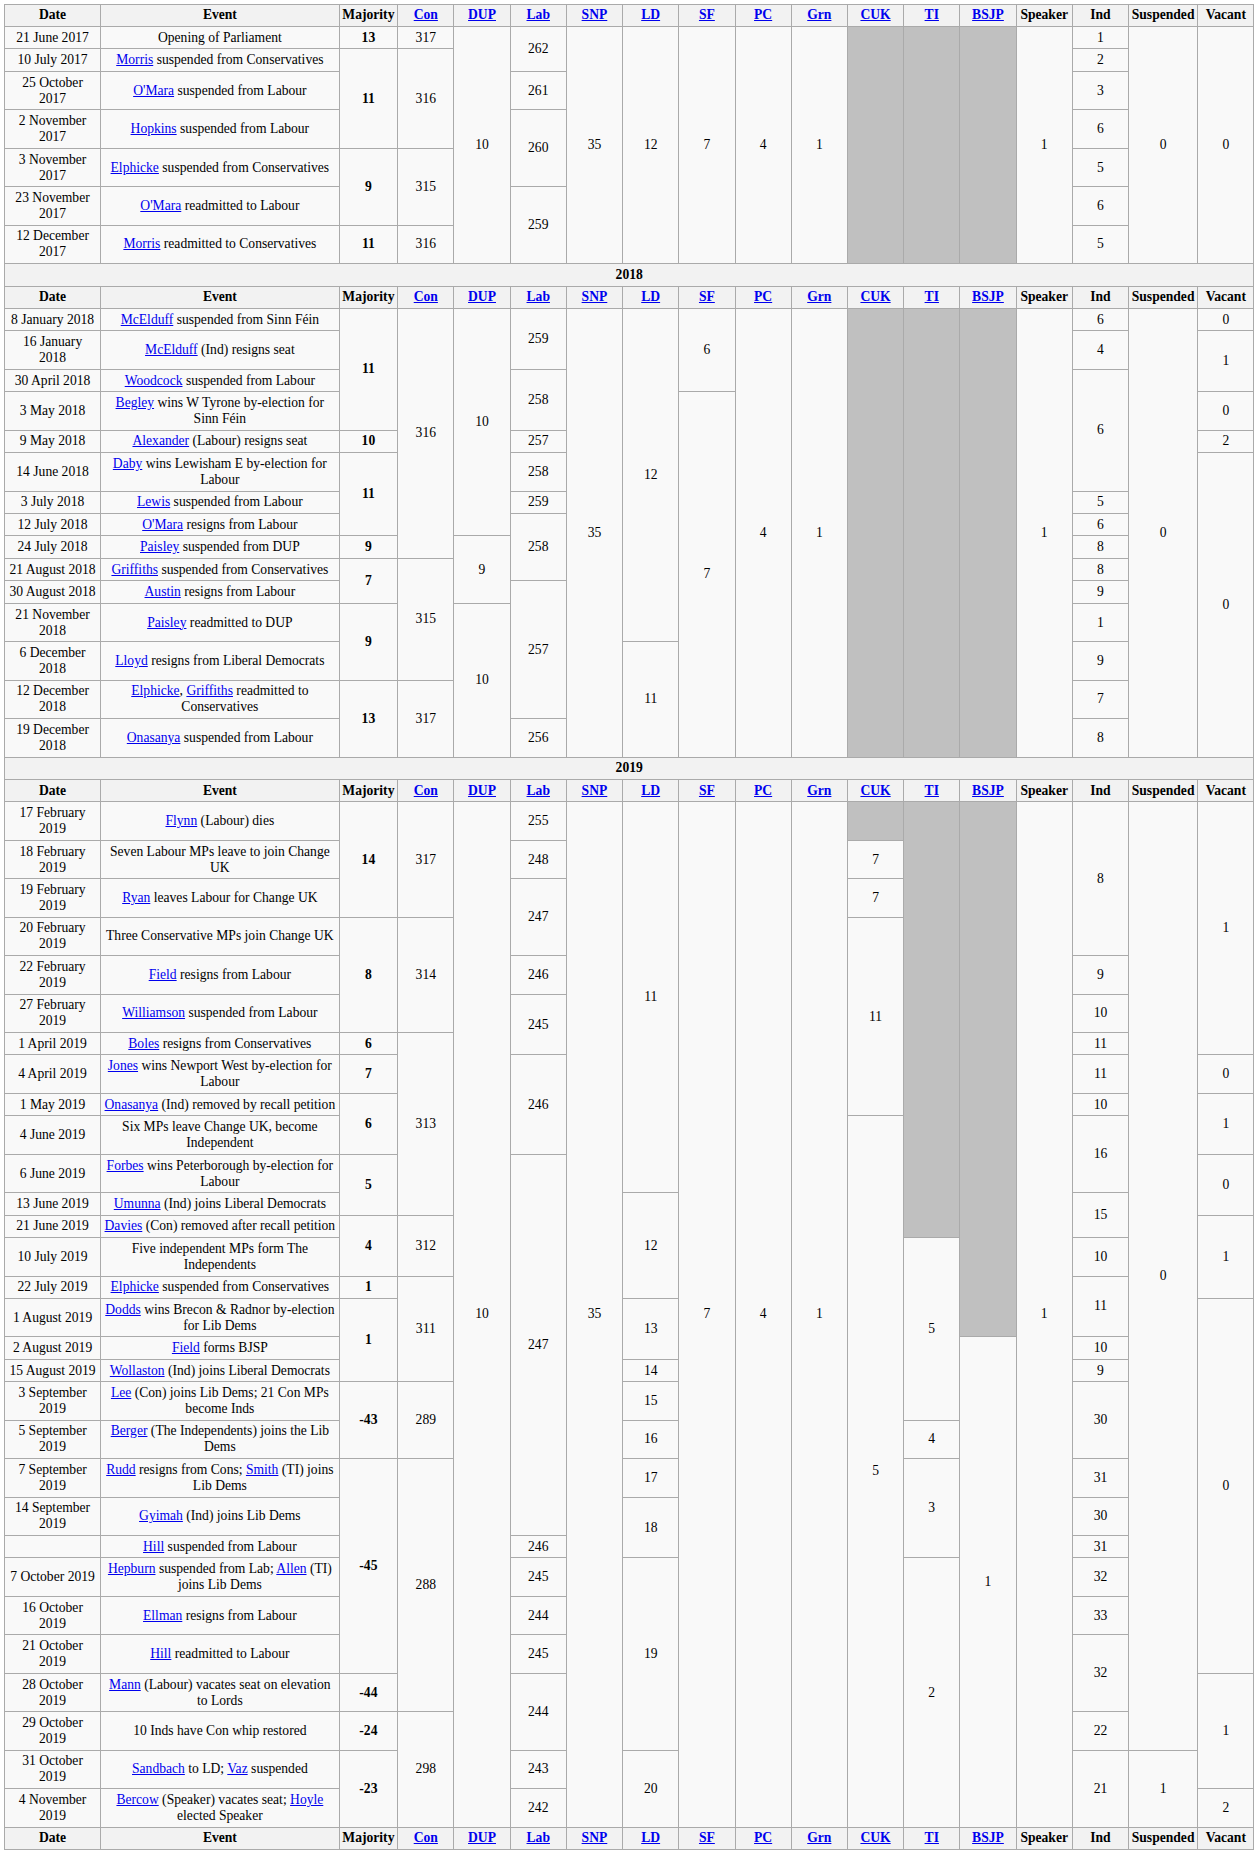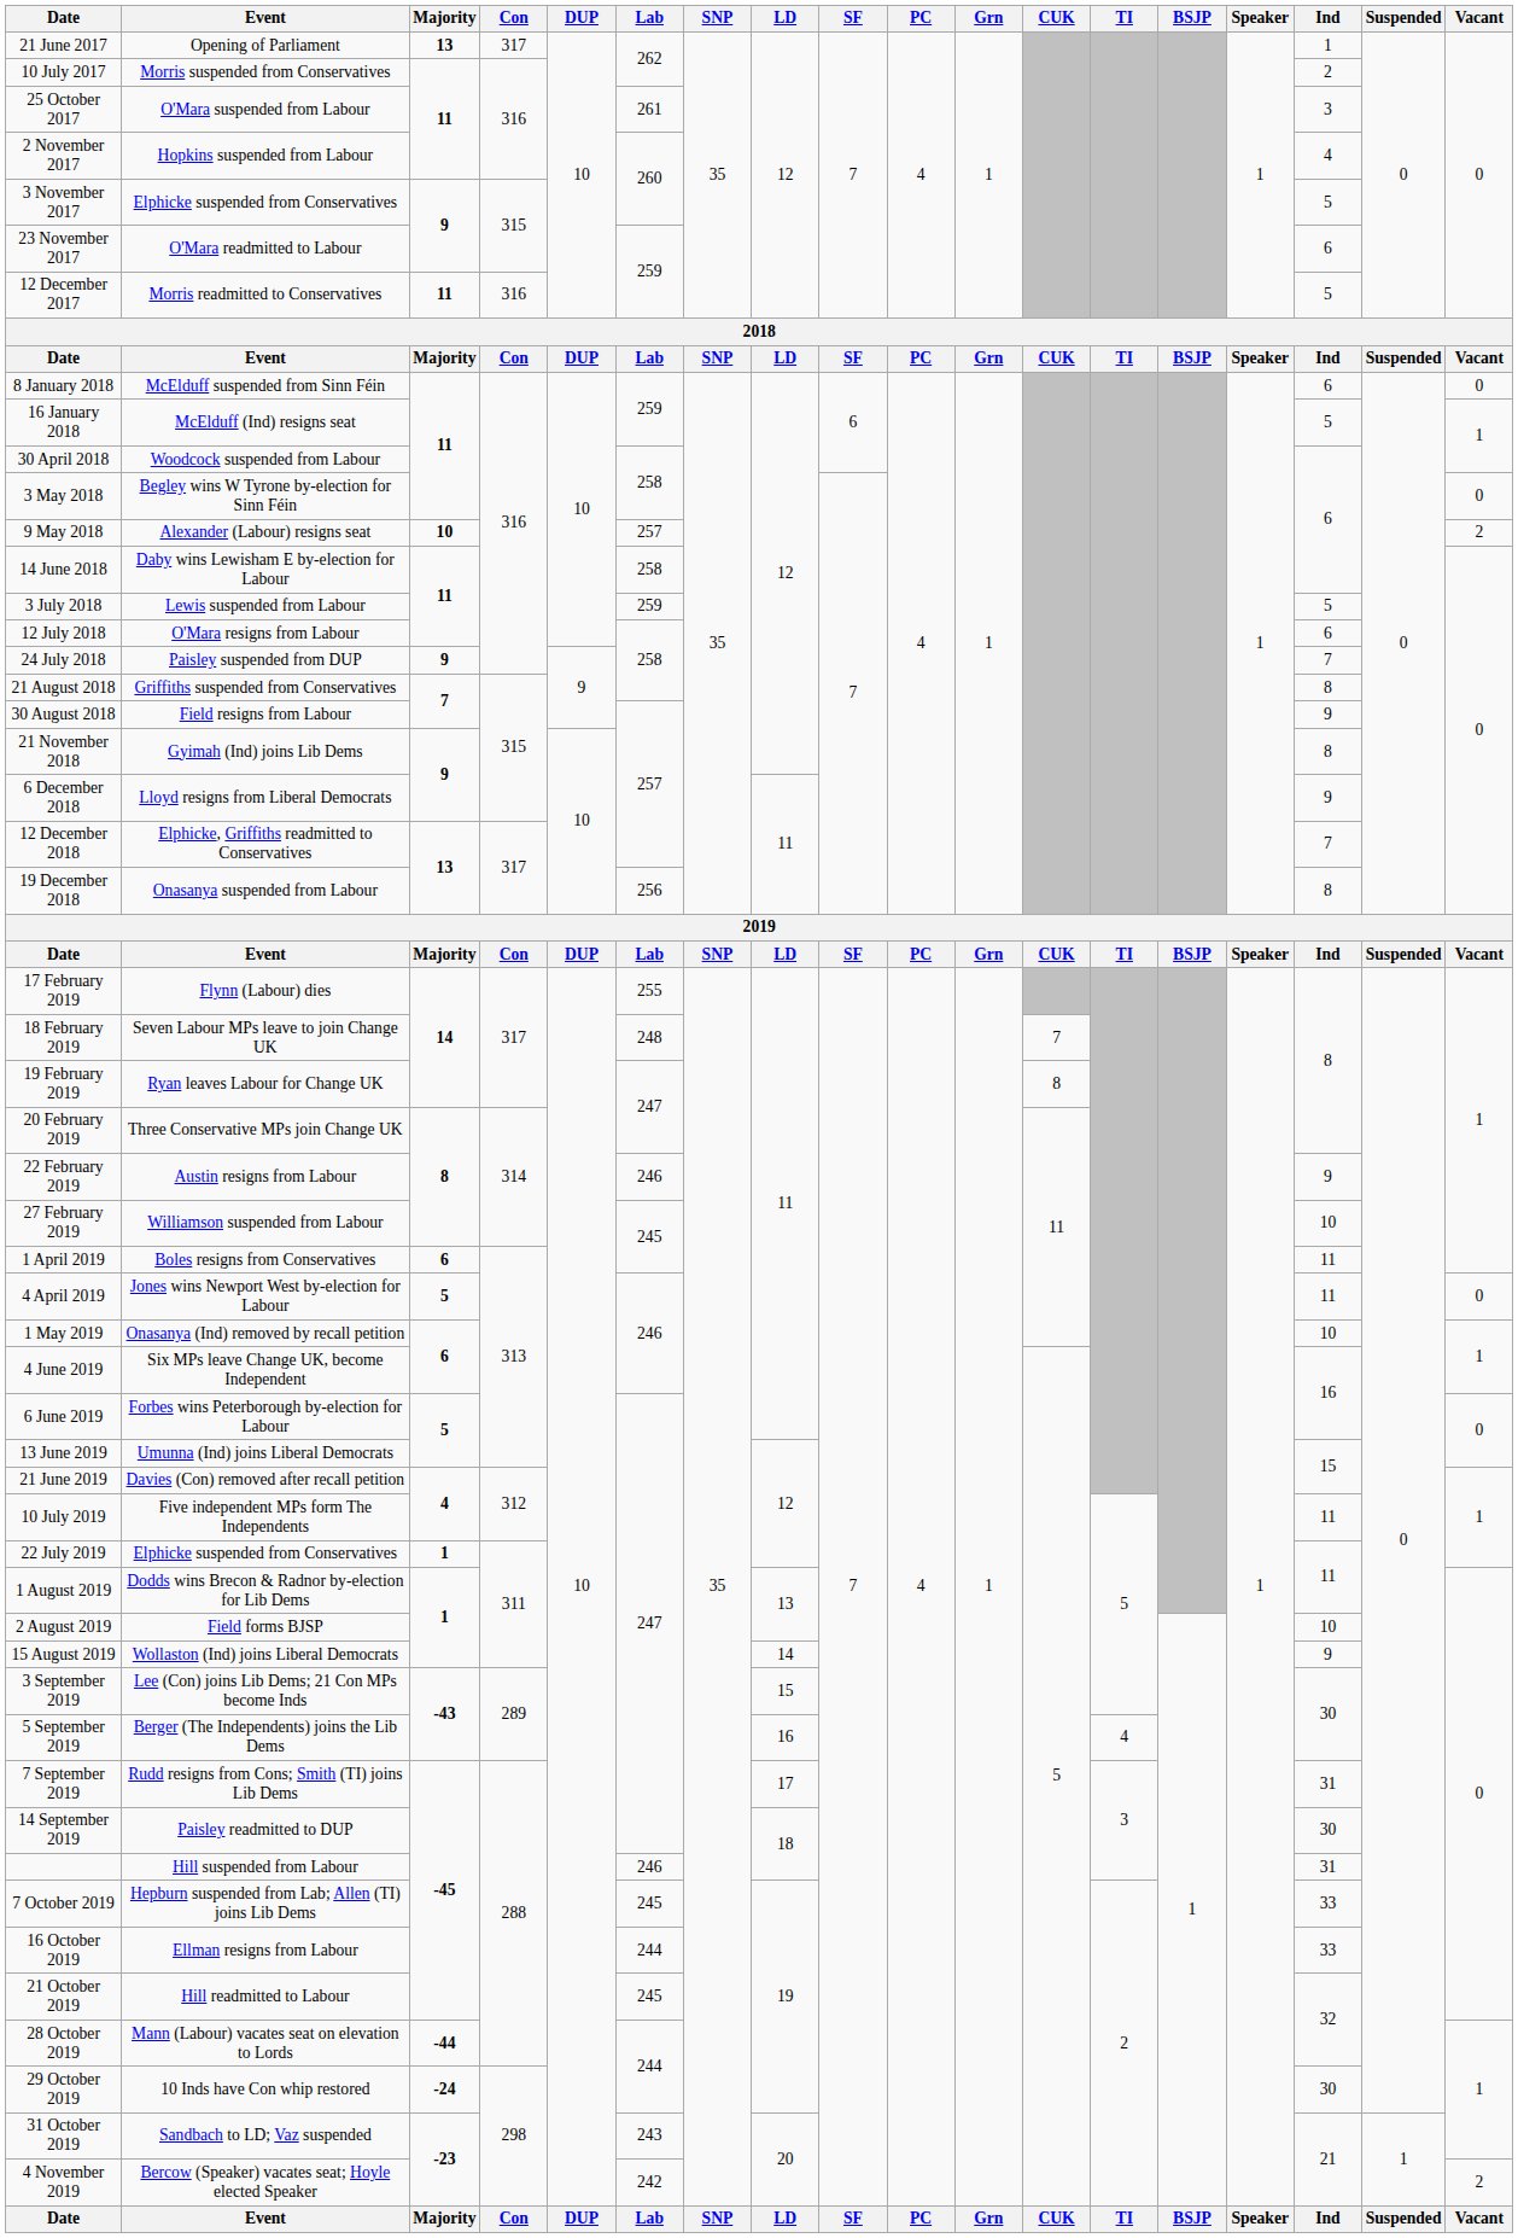 <table class="wikitable"  style="text-align: center; font-size: 85%">
 <tr>
 <th>Date</th>
 <th>Event</th>
 <th>Majority</th>
 <th style="width: 4.5%;"><a href='#'>Con</a></th>
 <th style="width: 4.5%;"><a href='#'>DUP</a></th>
 <th style="width: 4.5%;"><a href='#'>Lab</a></th>
 <th style="width: 4.5%;"><a href='#'>SNP</a></th>
 <th style="width: 4.5%;"><a href='#'>LD</a></th>
 <th style="width: 4.5%;"><a href='#'>SF</a></th>
 <th style="width: 4.5%;"><a href='#'>PC</a></th>
 <th style="width: 4.5%;"><a href='#'>Grn</a></th>
 <th style="width: 4.5%;"><a href='#'>CUK</a></th>
 <th style="width: 4.5%;"><a href='#'>TI</a></th>
 <th style="width: 4.5%;"><a href='#'>BSJP</a></th>
 <th style="width: 4.5%;">Speaker</th>
 <th style="width: 4.5%;">Ind</th>
 <th style="width: 4.5%;">Suspended</th>
 <th style="width: 4.5%;">Vacant</th>
 </tr>
 <tr>
 <td>21 June 2017</td>
 <td>Opening of Parliament</td>
 <td><strong>13</strong></td>
 <td>317</td>
 <td rowspan="7">10</td>
 <td rowspan="2">262</td>
 <td rowspan="7">35</td>
 <td rowspan="7">12</td>
 <td rowspan="7">7</td>
 <td rowspan="7">4</td>
 <td rowspan="7">1</td>
 <td rowspan="7" style="background: silver;"></td>
 <td rowspan="7" style="background: silver;"></td>
 <td rowspan="7" style="background: silver;"></td>
 <td rowspan="7">1</td>
 <td>1</td>
 <td rowspan="7">0</td>
 <td rowspan="7">0</td>
 </tr>
 <tr>
 <td>10 July 2017</td>
 <td><a href='#'>Morris</a> suspended from Conservatives</td>
 <td rowspan="3"><strong>11</strong></td>
 <td rowspan="3">316</td>
 <td>2</td>
 </tr>
 <tr>
 <td>25 October 2017</td>
 <td><a href='#'>O'Mara</a> suspended from Labour</td>
 <td>261</td>
 <td>3</td>
 </tr>
 <tr>
 <td>2 November 2017</td>
 <td><a href='#'>Hopkins</a> suspended from Labour</td>
 <td rowspan="2">260</td>
-<td>6</td>
+<td>4</td>
 </tr>
 <tr>
 <td>3 November 2017</td>
 <td><a href='#'>Elphicke</a> suspended from Conservatives</td>
 <td rowspan="2"><strong>9</strong></td>
 <td rowspan="2">315</td>
 <td>5</td>
 </tr>
 <tr>
 <td>23 November 2017</td>
 <td><a href='#'>O'Mara</a> readmitted to Labour</td>
 <td rowspan="2">259</td>
 <td>6</td>
 </tr>
 <tr>
 <td>12 December 2017</td>
 <td><a href='#'>Morris</a> readmitted to Conservatives</td>
 <td><strong>11</strong></td>
 <td>316</td>
 <td>5</td>
 </tr>
 <tr>
 <th colspan="18"><strong>2018</strong></th>
 </tr>
 <tr>
 <th>Date</th>
 <th>Event</th>
 <th>Majority</th>
 <th><a href='#'>Con</a></th>
 <th><a href='#'>DUP</a></th>
 <th><a href='#'>Lab</a></th>
 <th><a href='#'>SNP</a></th>
 <th><a href='#'>LD</a></th>
 <th><a href='#'>SF</a></th>
 <th><a href='#'>PC</a></th>
 <th><a href='#'>Grn</a></th>
 <th><a href='#'>CUK</a></th>
 <th><a href='#'>TI</a></th>
 <th><a href='#'>BSJP</a></th>
 <th>Speaker</th>
 <th>Ind</th>
 <th>Suspended</th>
 <th>Vacant</th>
 </tr>
 <tr>
 <td>8 January 2018</td>
 <td><a href='#'>McElduff</a> suspended from Sinn Féin</td>
 <td rowspan="4"><strong>11</strong></td>
 <td rowspan="9">316</td>
 <td rowspan="8">10</td>
 <td rowspan="2">259</td>
 <td rowspan="15">35</td>
 <td rowspan="12">12</td>
 <td rowspan="3">6</td>
 <td rowspan="15">4</td>
 <td rowspan="15">1</td>
 <td rowspan="15" style="background: silver;"></td>
 <td rowspan="15" style="background: silver;"></td>
 <td rowspan="15" style="background: silver;"></td>
 <td rowspan="15">1</td>
 <td>6</td>
 <td rowspan="15">0</td>
 <td>0</td>
 </tr>
 <tr>
 <td>16 January 2018</td>
 <td><a href='#'>McElduff</a> (Ind) resigns seat</td>
-<td>4</td>
+<td>5</td>
 <td rowspan="2">1</td>
 </tr>
 <tr>
 <td>30 April 2018</td>
 <td><a href='#'>Woodcock</a> suspended from Labour</td>
 <td rowspan="2">258</td>
 <td rowspan="4">6</td>
 </tr>
 <tr>
 <td>3 May 2018</td>
 <td><a href='#'>Begley</a> wins W Tyrone by-election for Sinn Féin</td>
 <td rowspan="12">7</td>
 <td>0</td>
 </tr>
 <tr>
 <td>9 May 2018</td>
 <td><a href='#'>Alexander</a> (Labour) resigns seat</td>
 <td><strong>10</strong></td>
 <td>257</td>
 <td>2</td>
 </tr>
 <tr>
 <td>14 June 2018</td>
 <td><a href='#'>Daby</a> wins Lewisham E by-election for Labour</td>
 <td rowspan="3"><strong>11</strong></td>
 <td>258</td>
 <td rowspan="10">0</td>
 </tr>
 <tr>
 <td>3 July 2018</td>
 <td><a href='#'>Lewis</a> suspended from Labour</td>
 <td>259</td>
 <td>5</td>
 </tr>
 <tr>
 <td>12 July 2018</td>
 <td><a href='#'>O'Mara</a> resigns from Labour</td>
 <td rowspan="3">258</td>
 <td>6</td>
 </tr>
 <tr>
 <td>24 July 2018</td>
 <td><a href='#'>Paisley</a> suspended from DUP</td>
 <td><strong>9</strong></td>
 <td rowspan="3">9</td>
-<td>8</td>
+<td>7</td>
 </tr>
 <tr>
 <td>21 August 2018</td>
 <td><a href='#'>Griffiths</a> suspended from Conservatives</td>
 <td rowspan="2"><strong>7</strong></td>
 <td rowspan="4">315</td>
 <td>8</td>
 </tr>
 <tr>
 <td>30 August 2018</td>
-<td><a href='#'>Austin</a> resigns from Labour</td>
+<td><a href='#'>Field</a> resigns from Labour</td>
 <td rowspan="4">257</td>
 <td>9</td>
 </tr>
 <tr>
 <td>21 November 2018</td>
-<td><a href='#'>Paisley</a> readmitted to DUP</td>
+<td><a href='#'>Gyimah</a> (Ind) joins Lib Dems</td>
 <td rowspan="2"><strong>9</strong></td>
 <td rowspan="4">10</td>
-<td>1</td>
+<td>8</td>
 </tr>
 <tr>
 <td>6 December 2018</td>
 <td><a href='#'>Lloyd</a> resigns from Liberal Democrats</td>
 <td rowspan="3">11</td>
 <td>9</td>
 </tr>
 <tr>
 <td>12 December 2018</td>
 <td><a href='#'>Elphicke</a>, <a href='#'>Griffiths</a> readmitted to Conservatives</td>
 <td rowspan="2"><strong>13</strong></td>
 <td rowspan="2">317</td>
 <td>7</td>
 </tr>
 <tr>
 <td>19 December 2018</td>
 <td><a href='#'>Onasanya</a> suspended from Labour</td>
 <td>256</td>
 <td>8</td>
 </tr>
 <tr>
 <th colspan="18"><strong>2019</strong></th>
 </tr>
 <tr>
 <th>Date</th>
 <th>Event</th>
 <th>Majority</th>
 <th><a href='#'>Con</a></th>
 <th><a href='#'>DUP</a></th>
 <th><a href='#'>Lab</a></th>
 <th><a href='#'>SNP</a></th>
 <th><a href='#'>LD</a></th>
 <th><a href='#'>SF</a></th>
 <th><a href='#'>PC</a></th>
 <th><a href='#'>Grn</a></th>
 <th><a href='#'>CUK</a></th>
 <th><a href='#'>TI</a></th>
 <th><a href='#'>BSJP</a></th>
 <th>Speaker</th>
 <th>Ind</th>
 <th>Suspended</th>
 <th>Vacant</th>
 </tr>
 <tr>
 <td>17 February 2019</td>
 <td><a href='#'>Flynn</a> (Labour) dies</td>
 <td rowspan="3"><strong>14</strong></td>
 <td rowspan="3">317</td>
 <td rowspan="30">10</td>
 <td>255</td>
 <td rowspan="30">35</td>
 <td rowspan="11">11</td>
 <td rowspan="30">7</td>
 <td rowspan="30">4</td>
 <td rowspan="30">1</td>
 <td style="background: silver;"></td>
 <td rowspan="13" style="background: silver;"></td>
 <td rowspan="16" style="background: silver;"></td>
 <td rowspan="30">1</td>
 <td rowspan="4">8</td>
 <td rowspan="28">0</td>
 <td rowspan="7">1</td>
 </tr>
 <tr>
 <td>18 February 2019</td>
 <td>Seven Labour MPs leave to join Change UK</td>
 <td>248</td>
 <td>7</td>
 </tr>
 <tr>
 <td>19 February 2019</td>
 <td><a href='#'>Ryan</a> leaves Labour for Change UK</td>
 <td rowspan="2">247</td>
-<td>7</td>
+<td>8</td>
 </tr>
 <tr>
 <td>20 February 2019</td>
 <td>Three Conservative MPs join Change UK</td>
 <td rowspan="3"><strong>8</strong></td>
 <td rowspan="3">314</td>
 <td rowspan="6">11</td>
 </tr>
 <tr>
 <td>22 February 2019</td>
-<td><a href='#'>Field</a> resigns from Labour</td>
+<td><a href='#'>Austin</a> resigns from Labour</td>
 <td>246</td>
 <td>9</td>
 </tr>
 <tr>
 <td>27 February 2019</td>
 <td><a href='#'>Williamson</a> suspended from Labour</td>
 <td rowspan="2">245</td>
 <td>10</td>
 </tr>
 <tr>
 <td>1 April 2019</td>
 <td><a href='#'>Boles</a> resigns from Conservatives</td>
 <td><strong>6</strong></td>
 <td rowspan="6">313</td>
 <td>11</td>
 </tr>
 <tr>
 <td>4 April 2019</td>
 <td><a href='#'>Jones</a> wins Newport West by-election for Labour</td>
-<td><strong>7</strong></td>
+<td><strong>5</strong></td>
 <td rowspan="3">246</td>
 <td>11</td>
 <td>0</td>
 </tr>
 <tr>
 <td>1 May 2019</td>
 <td><a href='#'>Onasanya</a> (Ind) removed by recall petition</td>
 <td rowspan="2"><strong>6</strong></td>
 <td>10</td>
 <td rowspan="2">1</td>
 </tr>
 <tr>
 <td>4 June 2019</td>
 <td>Six MPs leave Change UK, become Independent</td>
 <td rowspan="21">5</td>
 <td rowspan="2">16</td>
 </tr>
 <tr>
 <td>6 June 2019</td>
 <td><a href='#'>Forbes</a> wins Peterborough by-election for Labour</td>
 <td rowspan="2"><strong>5</strong></td>
 <td rowspan="12">247</td>
 <td rowspan="2">0</td>
 </tr>
 <tr>
 <td>13 June 2019</td>
 <td><a href='#'>Umunna</a> (Ind) joins Liberal Democrats</td>
 <td rowspan="4">12</td>
 <td rowspan="2">15</td>
 </tr>
 <tr>
 <td>21 June 2019</td>
 <td><a href='#'>Davies</a> (Con) removed after recall petition</td>
 <td rowspan="2"><strong>4</strong></td>
 <td rowspan="2">312</td>
 <td rowspan="3">1</td>
 </tr>
 <tr>
 <td>10 July 2019</td>
 <td>Five independent MPs form The Independents</td>
 <td rowspan="6">5</td>
-<td>10</td>
+<td>11</td>
 </tr>
 <tr>
 <td>22 July 2019</td>
 <td><a href='#'>Elphicke</a> suspended from Conservatives</td>
 <td><strong>1</strong></td>
 <td rowspan="4">311</td>
 <td rowspan="2">11</td>
 </tr>
 <tr>
 <td>1 August 2019</td>
 <td><a href='#'>Dodds</a> wins Brecon & Radnor by-election for Lib Dems</td>
 <td rowspan="3"><strong>1</strong></td>
 <td rowspan="2">13</td>
 <td rowspan="11">0</td>
 </tr>
 <tr>
 <td>2 August 2019</td>
 <td><a href='#'>Field</a> forms BJSP</td>
 <td rowspan="14">1</td>
 <td>10</td>
 </tr>
 <tr>
 <td>15 August 2019</td>
 <td><a href='#'>Wollaston</a> (Ind) joins Liberal Democrats</td>
 <td>14</td>
 <td>9</td>
 </tr>
 <tr>
 <td>3 September 2019</td>
 <td><a href='#'>Lee</a> (Con) joins Lib Dems; 21 Con MPs become Inds</td>
 <td rowspan="2"><strong>-43</strong></td>
 <td rowspan="2">289</td>
 <td>15</td>
 <td rowspan="2">30</td>
 </tr>
 <tr>
 <td>5 September 2019</td>
 <td><a href='#'>Berger</a> (The Independents) joins the Lib Dems</td>
 <td>16</td>
 <td>4</td>
 </tr>
 <tr>
 <td>7 September 2019</td>
 <td><a href='#'>Rudd</a> resigns from Cons; <a href='#'>Smith</a> (TI) joins Lib Dems</td>
 <td rowspan="6"><strong>-45</strong></td>
 <td rowspan="7">288</td>
 <td>17</td>
 <td rowspan="3">3</td>
 <td>31</td>
 </tr>
 <tr>
 <td>14 September 2019</td>
-<td><a href='#'>Gyimah</a> (Ind) joins Lib Dems</td>
+<td><a href='#'>Paisley</a> readmitted to DUP</td>
 <td rowspan="2">18</td>
 <td>30</td>
 </tr>
 <tr>
 <td></td>
 <td><a href='#'>Hill</a> suspended from Labour</td>
 <td>246</td>
 <td>31</td>
 </tr>
 <tr>
 <td>7 October 2019</td>
 <td><a href='#'>Hepburn</a> suspended from Lab; <a href='#'>Allen</a> (TI) joins Lib Dems</td>
 <td>245</td>
 <td rowspan="5">19</td>
 <td rowspan="7">2</td>
-<td>32</td>
+<td>33</td>
 </tr>
 <tr>
 <td>16 October 2019</td>
 <td><a href='#'>Ellman</a> resigns from Labour</td>
 <td>244</td>
 <td>33</td>
 </tr>
 <tr>
 <td>21 October 2019</td>
 <td><a href='#'>Hill</a> readmitted to Labour</td>
 <td>245</td>
 <td rowspan="2">32</td>
 </tr>
 <tr>
 <td>28 October 2019</td>
 <td><a href='#'>Mann</a> (Labour) vacates seat on elevation to Lords</td>
 <td><strong>-44</strong></td>
 <td rowspan="2">244</td>
 <td rowspan="3">1</td>
 </tr>
 <tr>
 <td>29 October 2019</td>
 <td>10 Inds have Con whip restored</td>
 <td><strong>-24</strong></td>
 <td rowspan="3">298</td>
-<td>22</td>
+<td>30</td>
 </tr>
 <tr>
 <td>31 October 2019</td>
 <td><a href='#'>Sandbach</a> to LD; <a href='#'>Vaz</a> suspended</td>
 <td rowspan="2"><strong>-23</strong></td>
 <td>243</td>
 <td rowspan="2">20</td>
 <td rowspan="2">21</td>
 <td rowspan="2">1</td>
 </tr>
 <tr>
 <td>4 November 2019</td>
 <td><a href='#'>Bercow</a> (Speaker) vacates seat; <a href='#'>Hoyle</a> elected Speaker</td>
 <td>242</td>
 <td>2</td>
 </tr>
 <tr>
 <th>Date</th>
 <th>Event</th>
 <th>Majority</th>
 <th><a href='#'>Con</a></th>
 <th><a href='#'>DUP</a></th>
 <th><a href='#'>Lab</a></th>
 <th><a href='#'>SNP</a></th>
 <th><a href='#'>LD</a></th>
 <th><a href='#'>SF</a></th>
 <th><a href='#'>PC</a></th>
 <th><a href='#'>Grn</a></th>
 <th><a href='#'>CUK</a></th>
 <th><a href='#'>TI</a></th>
 <th><a href='#'>BSJP</a></th>
 <th>Speaker</th>
 <th>Ind</th>
 <th>Suspended</th>
 <th>Vacant</th>
 </tr>
 </table>
